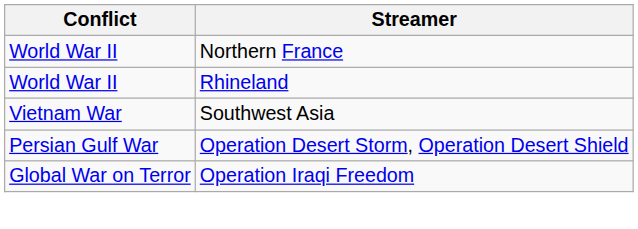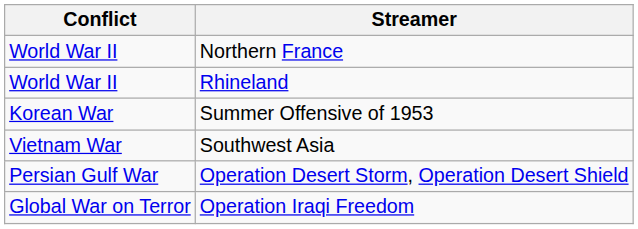 <table class="wikitable">
 <tr>
 <th>Conflict</th>
 <th>Streamer</th>
 </tr>
 <tr>
 <td><a href='#'>World War II</a></td>
 <td>Northern <a href='#'>France</a></td>
 </tr>
 <tr>
 <td><a href='#'>World War II</a></td>
 <td><a href='#'>Rhineland</a></td>
 </tr>
 <tr>
+<td><a href='#'>Korean War</a></td>
+<td>Summer Offensive of 1953</td>
+</tr>
+<tr>
 <td><a href='#'>Vietnam War</a></td>
 <td>Southwest Asia</td>
 </tr>
 <tr>
 <td><a href='#'>Persian Gulf War</a></td>
 <td><a href='#'>Operation Desert Storm</a>, <a href='#'>Operation Desert Shield</a></td>
 </tr>
 <tr>
 <td><a href='#'>Global War on Terror</a></td>
 <td><a href='#'>Operation Iraqi Freedom</a></td>
 </tr>
 </table>
